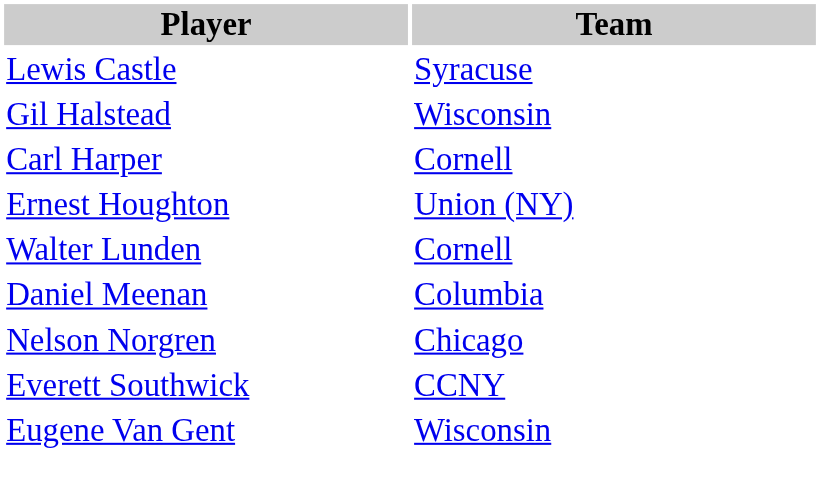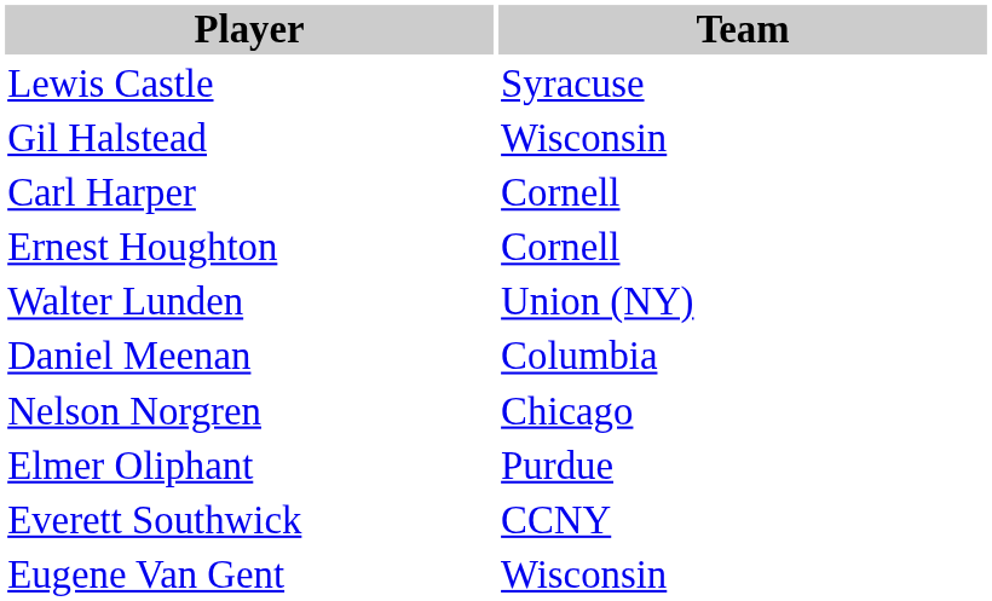 <table style="width:400px" "border:'1' 'solid' 'gray'">
 <tr>
 <th bgcolor="#CCCCCC" style="width:50%">Player</th>
 <th bgcolor="#CCCCCC" style="width:50%">Team</th>
 </tr>
 <tr>
 <td><a href='#'>Lewis Castle</a></td>
 <td><a href='#'>Syracuse</a></td>
 </tr>
 <tr>
 <td><a href='#'>Gil Halstead</a></td>
 <td><a href='#'>Wisconsin</a></td>
 </tr>
 <tr>
 <td><a href='#'>Carl Harper</a></td>
 <td><a href='#'>Cornell</a></td>
 </tr>
 <tr>
 <td><a href='#'>Ernest Houghton</a></td>
-<td><a href='#'>Union (NY)</a></td>
+<td><a href='#'>Cornell</a></td>
 </tr>
 <tr>
 <td><a href='#'>Walter Lunden</a></td>
-<td><a href='#'>Cornell</a></td>
+<td><a href='#'>Union (NY)</a></td>
 </tr>
 <tr>
 <td><a href='#'>Daniel Meenan</a></td>
 <td><a href='#'>Columbia</a></td>
 </tr>
 <tr>
 <td><a href='#'>Nelson Norgren</a></td>
 <td><a href='#'>Chicago</a></td>
 </tr>
 <tr>
+<td><a href='#'>Elmer Oliphant</a></td>
+<td><a href='#'>Purdue</a></td>
+</tr>
+<tr>
 <td><a href='#'>Everett Southwick</a></td>
 <td><a href='#'>CCNY</a></td>
 </tr>
 <tr>
 <td><a href='#'>Eugene Van Gent</a></td>
 <td><a href='#'>Wisconsin</a></td>
 </tr>
 </table>
